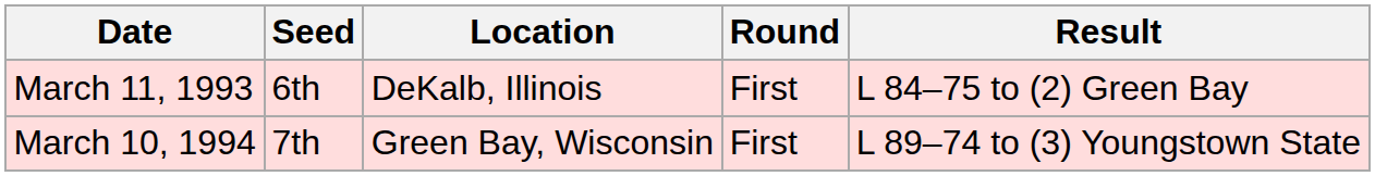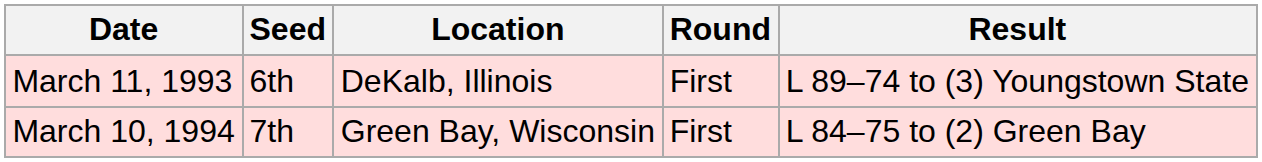 <table class="wikitable">
 <tr>
 <th>Date</th>
 <th>Seed</th>
 <th>Location</th>
 <th>Round</th>
 <th>Result</th>
 </tr>
 <tr style="background:#ffdddd; ">
 <td>March 11, 1993</td>
 <td>6th</td>
 <td>DeKalb, Illinois</td>
 <td>First</td>
-<td>L 84–75 to (2) Green Bay</td>
+<td>L 89–74 to (3) Youngstown State</td>
 </tr>
 <tr style="background:#ffdddd; ">
 <td>March 10, 1994</td>
 <td>7th</td>
 <td>Green Bay, Wisconsin</td>
 <td>First</td>
-<td>L 89–74 to (3) Youngstown State</td>
+<td>L 84–75 to (2) Green Bay</td>
 </tr>
 </table>
